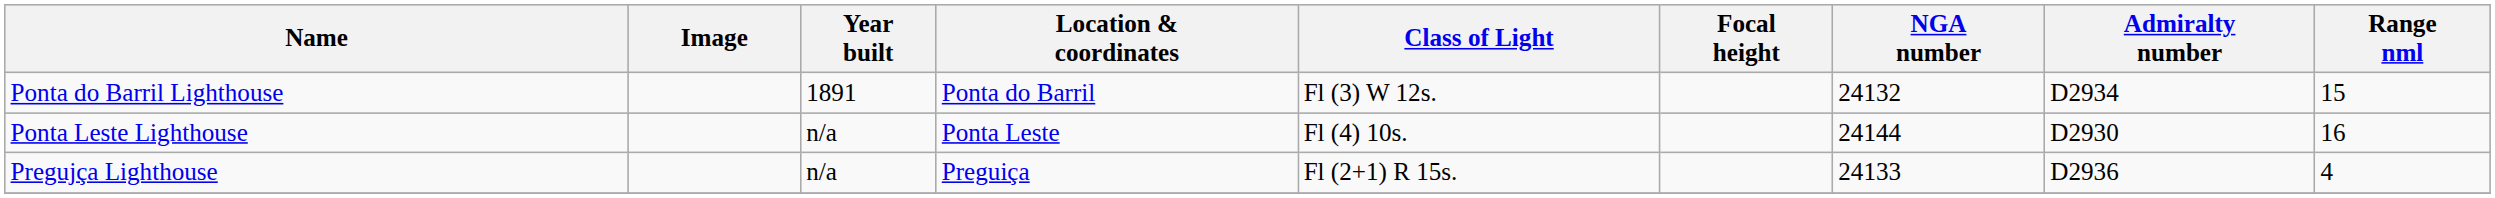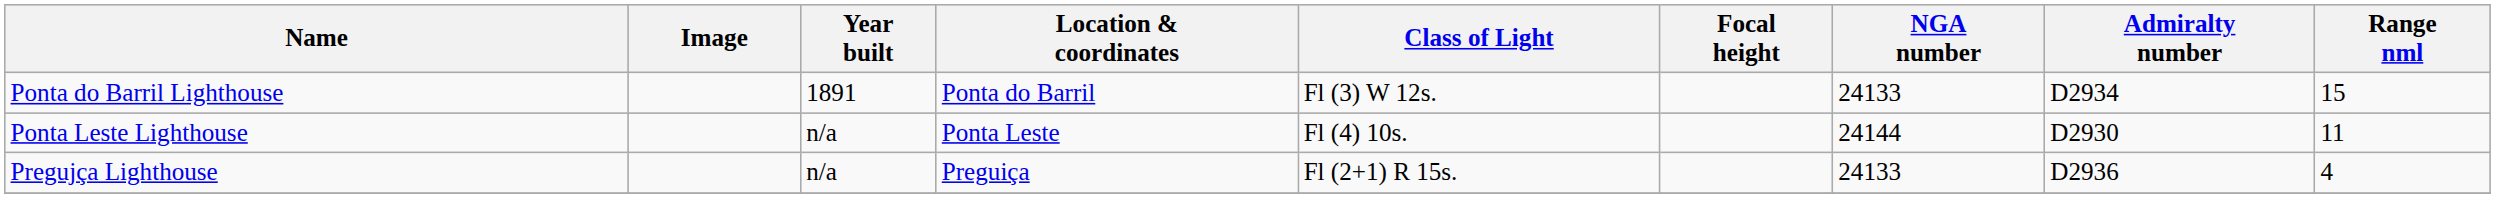 <table class="wikitable sortable" style="width:100%">
 <tr>
 <th>Name</th>
 <th>Image</th>
 <th>Year<br>built</th>
 <th>Location &<br> coordinates</th>
 <th><a href='#'>Class of Light</a><br></th>
 <th>Focal<br>height<br></th>
 <th><a href='#'>NGA</a><br>number<br></th>
 <th><a href='#'>Admiralty</a><br>number<br></th>
 <th>Range<br><a href='#'>nml</a><br></th>
 </tr>
 <tr>
 <td><a href='#'>Ponta do Barril Lighthouse</a></td>
 <td></td>
 <td>1891</td>
 <td><a href='#'>Ponta do Barril</a><br></td>
 <td>Fl (3) W 12s.</td>
 <td></td>
-<td>24132</td>
+<td>24133</td>
 <td>D2934</td>
 <td>15</td>
 </tr>
 <tr>
 <td><a href='#'>Ponta Leste Lighthouse</a></td>
 <td></td>
 <td>n/a</td>
 <td><a href='#'>Ponta Leste</a><br> </td>
 <td>Fl (4) 10s.</td>
 <td></td>
 <td>24144</td>
 <td>D2930</td>
-<td>16</td>
+<td>11</td>
 </tr>
 <tr>
 <td><a href='#'>Pregujça Lighthouse</a></td>
 <td></td>
 <td>n/a</td>
 <td><a href='#'>Preguiça</a><br> </td>
 <td>Fl (2+1) R 15s.</td>
 <td></td>
 <td>24133</td>
 <td>D2936</td>
 <td>4</td>
 </tr>
 <tr>
 </tr>
 </table>
